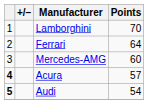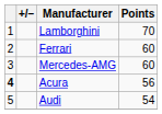 <table class="wikitable" style="font-size: 95%;">
 <tr>
 <th scope="col"></th>
 <th scope="col">+/–</th>
 <th scope="col">Manufacturer</th>
 <th scope="col">Points</th>
 </tr>
 <tr>
 <td align=center>1</td>
 <td align="left"></td>
 <td> <a href='#'>Lamborghini</a></td>
 <td align=right>70</td>
 </tr>
 <tr>
 <td align=center>2</td>
 <td align="left"></td>
 <td> <a href='#'>Ferrari</a></td>
-<td align=right>64</td>
+<td align=right>60</td>
 </tr>
 <tr>
 <td align=center>3</td>
 <td align="left"></td>
 <td> <a href='#'>Mercedes-AMG</a></td>
 <td align=right>60</td>
 </tr>
 <tr>
 <td align=center><strong>4</strong></td>
 <td align="left"></td>
 <td> <a href='#'>Acura</a></td>
-<td align=right>57</td>
+<td align=right>56</td>
 </tr>
 <tr>
-<td align=center><strong>5</strong></td>
+<td align=center>5</td>
 <td align="left"></td>
 <td> <a href='#'>Audi</a></td>
 <td align=right>54</td>
 </tr>
 <tr>
 </tr>
 </table>
